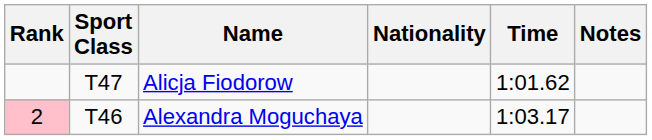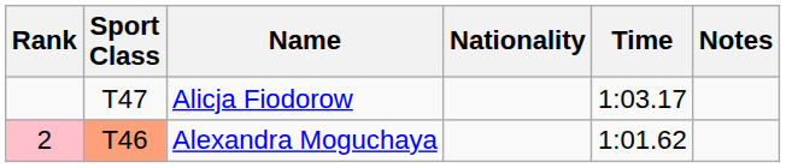 <table class="wikitable sortable" style="text-align:center">
 <tr>
 <th>Rank</th>
 <th>Sport<br>Class</th>
 <th>Name</th>
 <th>Nationality</th>
 <th>Time</th>
 <th>Notes</th>
 </tr>
 <tr>
 <td></td>
 <td>T47</td>
 <td align=left><a href='#'>Alicja Fiodorow</a></td>
 <td align=left></td>
-<td>1:01.62</td>
+<td>1:03.17</td>
 <td></td>
 </tr>
 <tr>
 <td style="background: pink;">2</td>
-<td>T46</td>
+<td style="background: lightsalmon;">T46</td>
 <td align=left><a href='#'>Alexandra Moguchaya</a></td>
 <td align=left></td>
-<td>1:03.17</td>
+<td>1:01.62</td>
 <td></td>
 </tr>
 </table>
